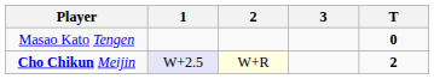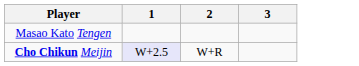 <table class="wikitable" style="text-align:center;">
 <tr>
 <th width=150>Player</th>
 <th width=70>1</th>
 <th width=70>2</th>
 <th width=70>3</th>
-<th width=70>T</th>
 </tr>
 <tr>
 <td><a href='#'>Masao Kato</a> <em><a href='#'>Tengen</a></em></td>
 <td></td>
 <td></td>
 <td></td>
-<td><strong>0</strong></td>
 </tr>
 <tr>
 <td><strong><a href='#'>Cho Chikun</a></strong> <em><a href='#'>Meijin</a></em></td>
 <td style="background: lavender;">W+2.5</td>
-<td style="background: lightyellow;">W+R</td>
+<td>W+R</td>
 <td></td>
-<td><strong>2</strong></td>
 </tr>
 </table>
